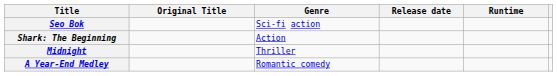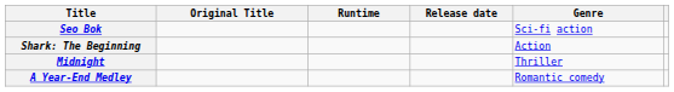 <table class="wikitable plainrowheaders sortable">
 <tr>
 <th scope="col" style="width:15em">Title</th>
 <th scope="col" style="width:15em">Original Title</th>
+<th scope="col" style="width:10em">Runtime</th>
+<th scope="col" style="width:10em">Release date</th>
 <th scope="col" style="width:15em">Genre</th>
-<th scope="col" style="width:10em">Release date</th>
-<th scope="col" style="width:10em">Runtime</th>
 <th scope="col" class="unsortable"></th>
 </tr>
 <tr>
 <th scope="row"><em><a href='#'>Seo Bok</a></em></th>
 <td></td>
-<td><a href='#'>Sci-fi</a> <a href='#'>action</a></td>
 <td></td>
 <td></td>
+<td><a href='#'>Sci-fi</a> <a href='#'>action</a></td>
 <td style="text-align:center"></td>
 </tr>
 <tr>
 <th scope="row"><em>Shark: The Beginning</em></th>
 <td></td>
-<td><a href='#'>Action</a></td>
 <td></td>
 <td></td>
+<td><a href='#'>Action</a></td>
 <td style="text-align:center"></td>
 </tr>
 <tr>
 <th scope="row"><em><a href='#'>Midnight</a></em></th>
 <td></td>
-<td><a href='#'>Thriller</a></td>
 <td></td>
 <td></td>
+<td><a href='#'>Thriller</a></td>
 <td style="text-align:center"></td>
 </tr>
 <tr>
 <th scope="row"><em><a href='#'>A Year-End Medley</a></em></th>
 <td></td>
-<td><a href='#'>Romantic comedy</a></td>
 <td></td>
 <td></td>
+<td><a href='#'>Romantic comedy</a></td>
 <td style="text-align:center"></td>
 </tr>
 </table>
